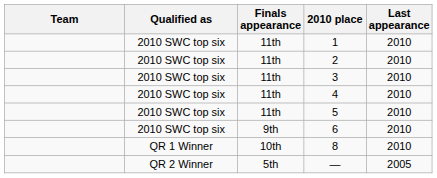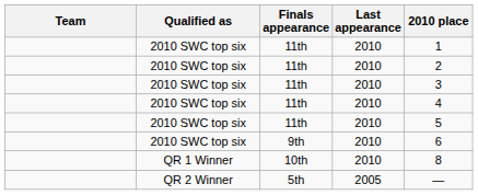 <table class="wikitable" style="text-align: center; font-size: 95%">
 <tr>
 <th width=160>Team</th>
 <th width=150>Qualified as</th>
 <th width=50>Finals appearance</th>
+<th width=80>Last appearance</th>
 <th width=80>2010 place</th>
-<th width=80>Last appearance</th>
 </tr>
 <tr>
 <td align=left></td>
 <td>2010 SWC top six</td>
 <td>11th</td>
+<td>2010</td>
 <td>1</td>
-<td>2010</td>
 </tr>
 <tr>
 <td align=left></td>
 <td>2010 SWC top six</td>
 <td>11th</td>
+<td>2010</td>
 <td>2</td>
-<td>2010</td>
 </tr>
 <tr>
 <td align=left></td>
 <td>2010 SWC top six</td>
 <td>11th</td>
+<td>2010</td>
 <td>3</td>
-<td>2010</td>
 </tr>
 <tr>
 <td align=left></td>
 <td>2010 SWC top six</td>
 <td>11th</td>
+<td>2010</td>
 <td>4</td>
-<td>2010</td>
 </tr>
 <tr>
 <td align=left></td>
 <td>2010 SWC top six</td>
 <td>11th</td>
+<td>2010</td>
 <td>5</td>
-<td>2010</td>
 </tr>
 <tr>
 <td align=left></td>
 <td>2010 SWC top six</td>
 <td>9th</td>
+<td>2010</td>
 <td>6</td>
-<td>2010</td>
 </tr>
 <tr>
 <td align=left></td>
 <td>QR 1 Winner</td>
 <td>10th</td>
+<td>2010</td>
 <td>8</td>
-<td>2010</td>
 </tr>
 <tr>
 <td align=left></td>
 <td>QR 2 Winner</td>
 <td>5th</td>
+<td>2005</td>
 <td>—</td>
-<td>2005</td>
 </tr>
 </table>
